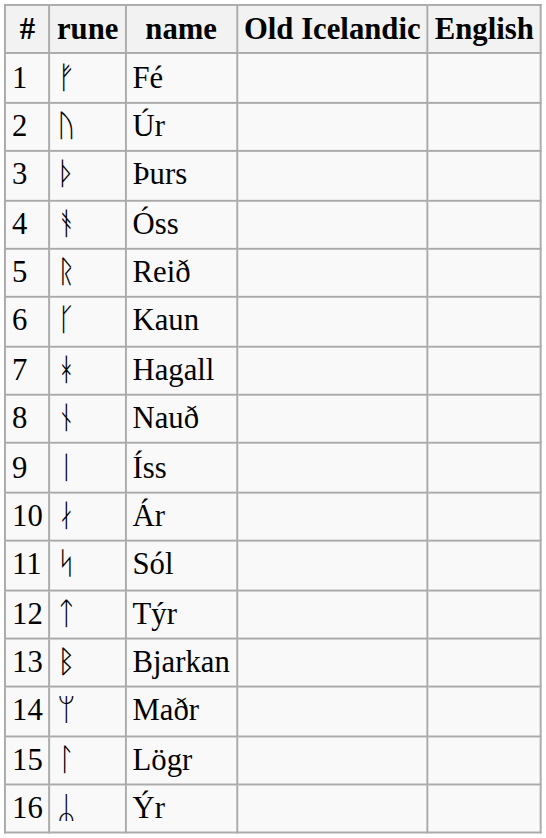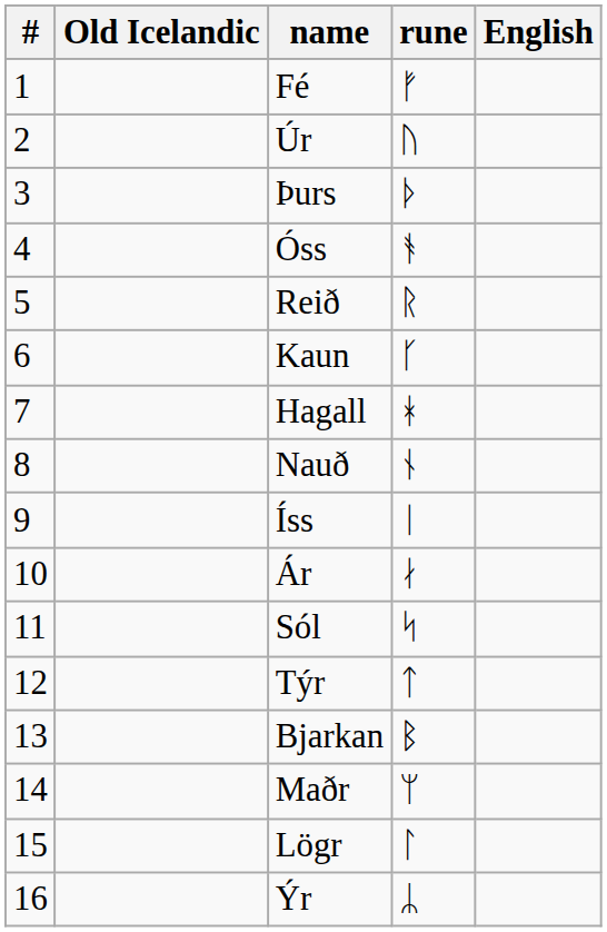 <table class="wikitable">
 <tr>
 <th>#</th>
+<th>Old Icelandic</th>
+<th>name</th>
 <th>rune</th>
-<th>name</th>
-<th>Old Icelandic</th>
 <th>English</th>
 </tr>
 <tr>
 <td>1</td>
+<td></td>
+<td>Fé</td>
 <td>ᚠ</td>
-<td>Fé</td>
-<td></td>
 <td></td>
 </tr>
 <tr>
 <td>2</td>
+<td></td>
+<td>Úr</td>
 <td>ᚢ</td>
-<td>Úr</td>
-<td></td>
 <td></td>
 </tr>
 <tr>
 <td>3</td>
+<td></td>
+<td>Þurs</td>
 <td>ᚦ</td>
-<td>Þurs</td>
-<td></td>
 <td></td>
 </tr>
 <tr>
 <td>4</td>
+<td></td>
+<td>Óss</td>
 <td>ᚬ</td>
-<td>Óss</td>
-<td></td>
 <td></td>
 </tr>
 <tr>
 <td>5</td>
+<td></td>
+<td>Reið</td>
 <td>ᚱ</td>
-<td>Reið</td>
-<td></td>
 <td></td>
 </tr>
 <tr>
 <td>6</td>
+<td></td>
+<td>Kaun</td>
 <td>ᚴ</td>
-<td>Kaun</td>
-<td></td>
 <td></td>
 </tr>
 <tr>
 <td>7</td>
+<td></td>
+<td>Hagall</td>
 <td>ᚼ</td>
-<td>Hagall</td>
-<td></td>
 <td></td>
 </tr>
 <tr>
 <td>8</td>
+<td></td>
+<td>Nauð</td>
 <td>ᚾ</td>
-<td>Nauð</td>
-<td></td>
 <td></td>
 </tr>
 <tr>
 <td>9</td>
+<td></td>
+<td>Íss</td>
 <td>ᛁ</td>
-<td>Íss</td>
-<td></td>
 <td></td>
 </tr>
 <tr>
 <td>10</td>
+<td></td>
+<td>Ár</td>
 <td>ᛅ</td>
-<td>Ár</td>
-<td></td>
 <td></td>
 </tr>
 <tr>
 <td>11</td>
+<td></td>
+<td>Sól</td>
 <td>ᛋ</td>
-<td>Sól</td>
-<td></td>
 <td></td>
 </tr>
 <tr>
 <td>12</td>
+<td></td>
+<td>Týr</td>
 <td>ᛏ</td>
-<td>Týr</td>
-<td></td>
 <td></td>
 </tr>
 <tr>
 <td>13</td>
+<td></td>
+<td>Bjarkan</td>
 <td>ᛒ</td>
-<td>Bjarkan</td>
-<td></td>
 <td></td>
 </tr>
 <tr>
 <td>14</td>
+<td></td>
+<td>Maðr</td>
 <td>ᛘ</td>
-<td>Maðr</td>
-<td></td>
 <td></td>
 </tr>
 <tr>
 <td>15</td>
+<td></td>
+<td>Lögr</td>
 <td>ᛚ</td>
-<td>Lögr</td>
-<td></td>
 <td></td>
 </tr>
 <tr>
 <td>16</td>
+<td></td>
+<td>Ýr</td>
 <td>ᛦ</td>
-<td>Ýr</td>
-<td></td>
 <td></td>
 </tr>
 </table>
